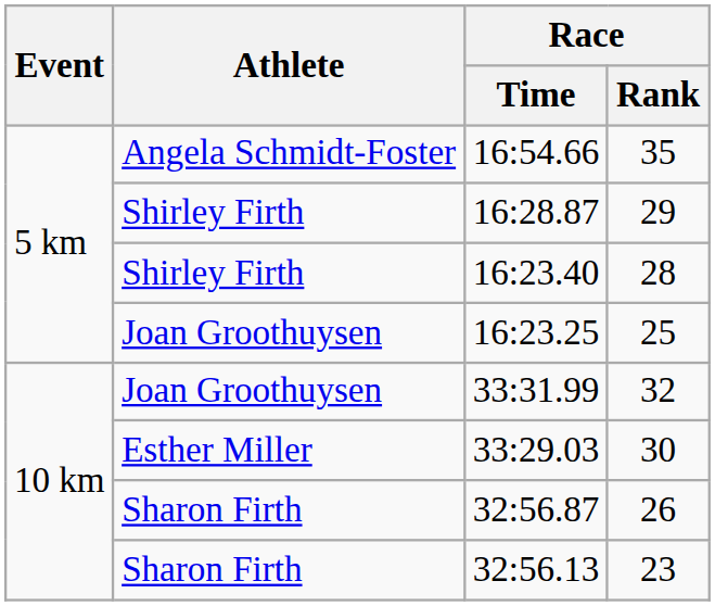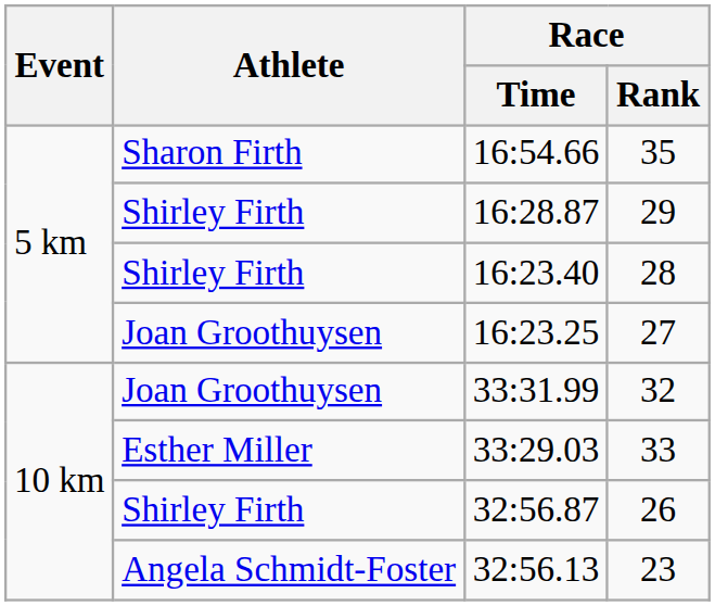 <table class="wikitable" border="1" style="font-size:90%">
 <tr>
 <th rowspan=2>Event</th>
 <th rowspan=2>Athlete</th>
 <th colspan=2>Race</th>
 </tr>
 <tr>
 <th>Time</th>
 <th>Rank</th>
 </tr>
 <tr>
 <td rowspan=4>5 km</td>
-<td><a href='#'>Angela Schmidt-Foster</a></td>
+<td><a href='#'>Sharon Firth</a></td>
 <td align=center>16:54.66</td>
 <td align=center>35</td>
 </tr>
 <tr>
 <td><a href='#'>Shirley Firth</a></td>
 <td align=center>16:28.87</td>
 <td align=center>29</td>
 </tr>
 <tr>
 <td><a href='#'>Shirley Firth</a></td>
 <td align=center>16:23.40</td>
 <td align=center>28</td>
 </tr>
 <tr>
 <td><a href='#'>Joan Groothuysen</a></td>
 <td align=center>16:23.25</td>
-<td align=center>25</td>
+<td align=center>27</td>
 </tr>
 <tr>
 <td rowspan=4>10 km</td>
 <td><a href='#'>Joan Groothuysen</a></td>
 <td align=center>33:31.99</td>
 <td align=center>32</td>
 </tr>
 <tr>
 <td><a href='#'>Esther Miller</a></td>
 <td align=center>33:29.03</td>
-<td align=center>30</td>
+<td align=center>33</td>
 </tr>
 <tr>
-<td><a href='#'>Sharon Firth</a></td>
+<td><a href='#'>Shirley Firth</a></td>
 <td align=center>32:56.87</td>
 <td align=center>26</td>
 </tr>
 <tr>
-<td><a href='#'>Sharon Firth</a></td>
+<td><a href='#'>Angela Schmidt-Foster</a></td>
 <td align=center>32:56.13</td>
 <td align=center>23</td>
 </tr>
 </table>
